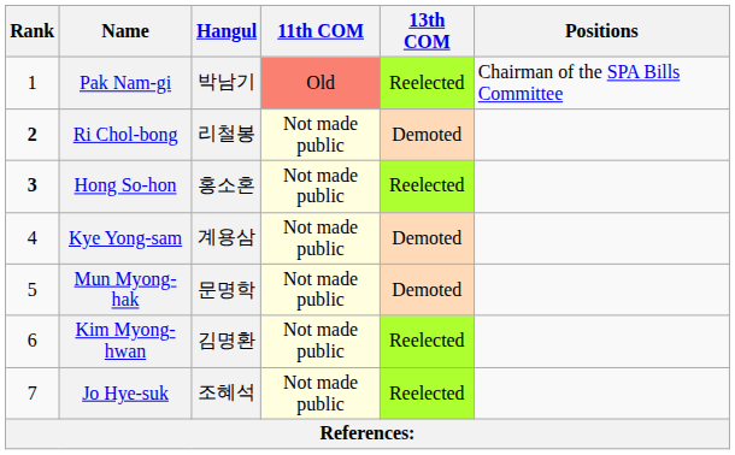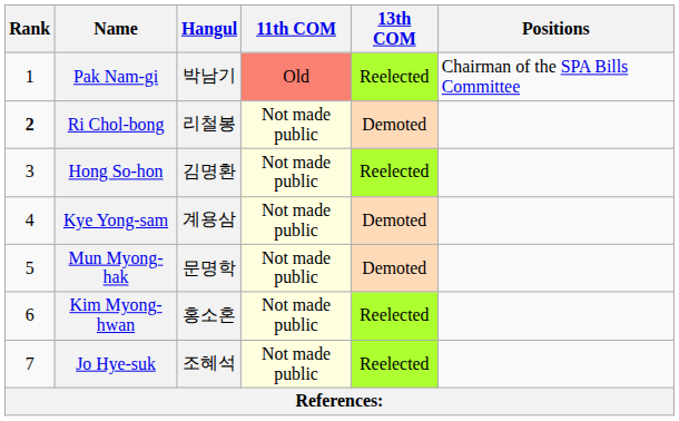 <table class="wikitable sortable">
 <tr>
 <th>Rank</th>
 <th>Name</th>
 <th class="unsortable"><a href='#'>Hangul</a></th>
 <th><a href='#'>11th COM</a></th>
 <th><a href='#'>13th COM</a></th>
 <th>Positions</th>
 </tr>
 <tr>
 <td align="center">1</td>
 <th align="center" scope="row" style="font-weight:normal;"><a href='#'>Pak Nam-gi</a></th>
 <th align="center" scope="row" style="font-weight:normal;">박남기</th>
 <td style="background: Salmon" align="center">Old</td>
 <td align="center" style="background: GreenYellow">Reelected</td>
 <td>Chairman of the <a href='#'>SPA Bills Committee</a></td>
 </tr>
 <tr>
 <td align="center"><strong>2</strong></td>
 <th align="center" scope="row" style="font-weight:normal;"><a href='#'>Ri Chol-bong</a></th>
 <th align="center" scope="row" style="font-weight:normal;">리철봉</th>
 <td data-sort-value="1" align="center" style="background: LightYellow">Not made public</td>
 <td style="background: PeachPuff" align="center">Demoted</td>
 <td></td>
 </tr>
 <tr>
-<td align="center"><strong>3</strong></td>
+<td align="center">3</td>
 <th align="center" scope="row" style="font-weight:normal;"><a href='#'>Hong So-hon</a></th>
-<th align="center" scope="row" style="font-weight:normal;">홍소혼</th>
+<th align="center" scope="row" style="font-weight:normal;">김명환</th>
 <td data-sort-value="1" align="center" style="background: LightYellow">Not made public</td>
 <td align="center" style="background: GreenYellow">Reelected</td>
 <td></td>
 </tr>
 <tr>
 <td align="center">4</td>
 <th align="center" scope="row" style="font-weight:normal;"><a href='#'>Kye Yong-sam</a></th>
 <th align="center" scope="row" style="font-weight:normal;">계용삼</th>
 <td data-sort-value="1" align="center" style="background: LightYellow">Not made public</td>
 <td style="background: PeachPuff" align="center">Demoted</td>
 <td></td>
 </tr>
 <tr>
 <td align="center">5</td>
 <th align="center" scope="row" style="font-weight:normal;"><a href='#'>Mun Myong-hak</a></th>
 <th align="center" scope="row" style="font-weight:normal;">문명학</th>
 <td data-sort-value="1" align="center" style="background: LightYellow">Not made public</td>
 <td style="background: PeachPuff" align="center">Demoted</td>
 <td></td>
 </tr>
 <tr>
 <td align="center">6</td>
 <th align="center" scope="row" style="font-weight:normal;"><a href='#'>Kim Myong-hwan</a></th>
-<th align="center" scope="row" style="font-weight:normal;">김명환</th>
+<th align="center" scope="row" style="font-weight:normal;">홍소혼</th>
 <td data-sort-value="1" align="center" style="background: LightYellow">Not made public</td>
 <td align="center" style="background: GreenYellow">Reelected</td>
 <td></td>
 </tr>
 <tr>
 <td align="center">7</td>
 <th align="center" scope="row" style="font-weight:normal;"><a href='#'>Jo Hye-suk</a></th>
 <th align="center" scope="row" style="font-weight:normal;">조혜석</th>
 <td data-sort-value="1" align="center" style="background: LightYellow">Not made public</td>
 <td align="center" style="background: GreenYellow">Reelected</td>
 <td></td>
 </tr>
 <tr>
 <th colspan="6" unsortable><strong>References:</strong><br></th>
 </tr>
 </table>
